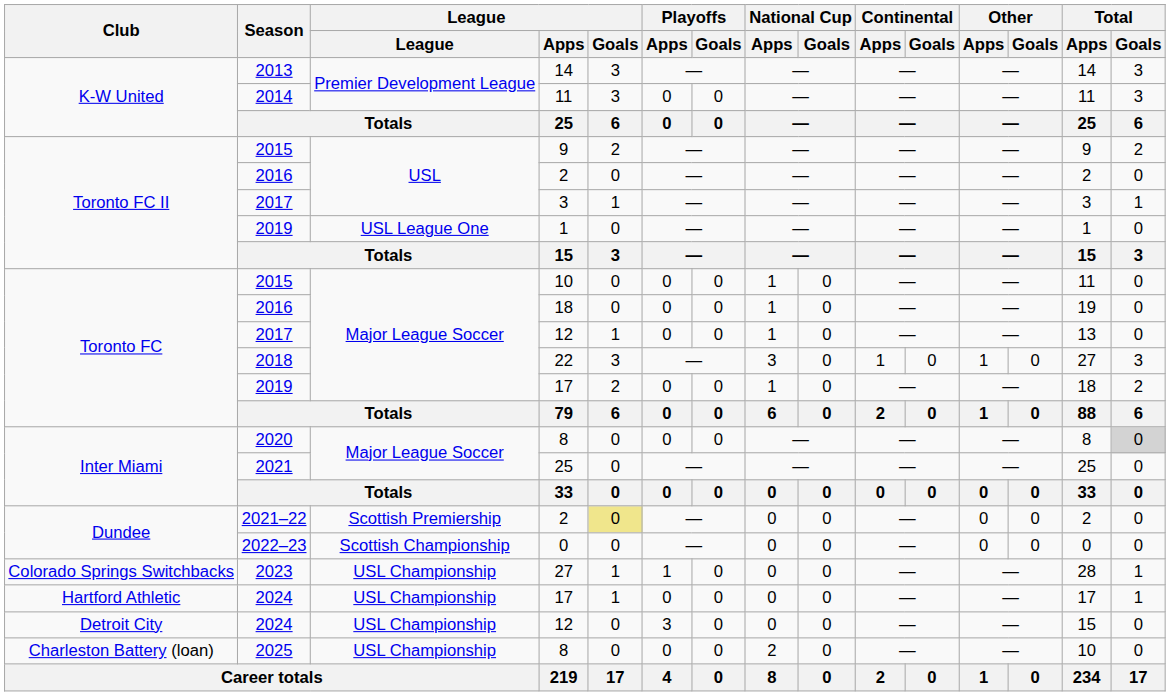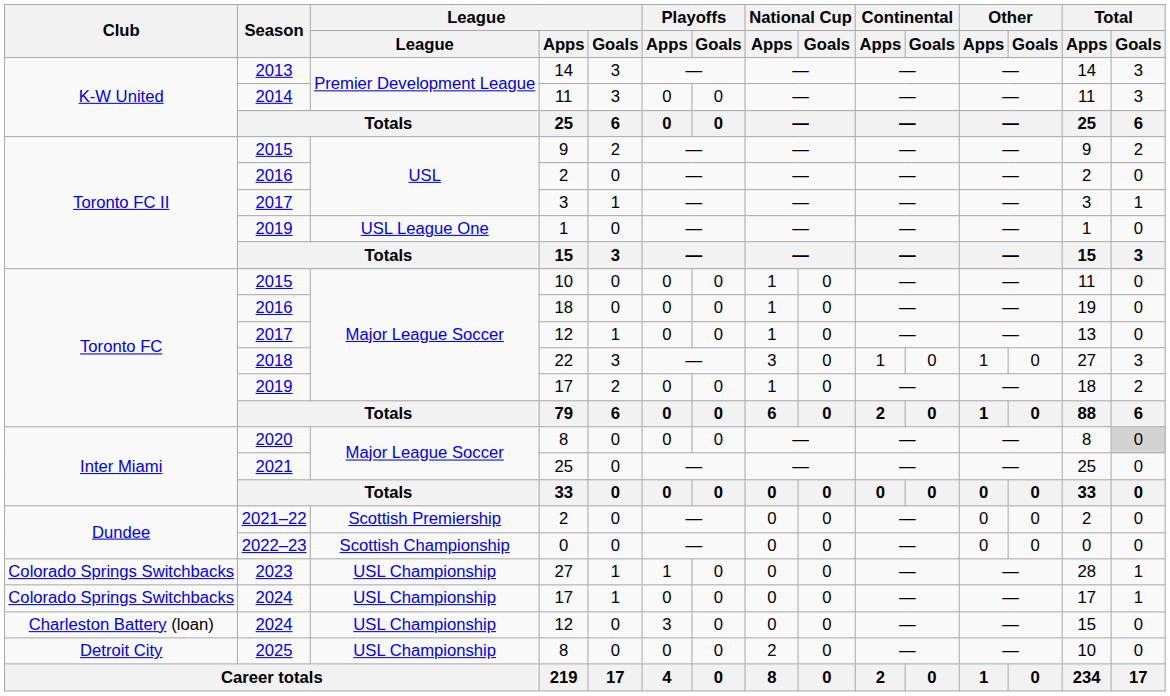 <table class="wikitable" Style="text-align: center">
 <tr>
 <th rowspan="2">Club</th>
 <th rowspan="2">Season</th>
 <th colspan="3">League</th>
 <th colspan="2">Playoffs</th>
 <th colspan="2">National Cup</th>
 <th colspan="2">Continental</th>
 <th colspan="2">Other</th>
 <th colspan="2">Total</th>
 </tr>
 <tr>
 <th>League</th>
 <th>Apps</th>
 <th>Goals</th>
 <th>Apps</th>
 <th>Goals</th>
 <th>Apps</th>
 <th>Goals</th>
 <th>Apps</th>
 <th>Goals</th>
 <th>Apps</th>
 <th>Goals</th>
 <th>Apps</th>
 <th>Goals</th>
 </tr>
 <tr>
 <td rowspan="3"><a href='#'>K-W United</a></td>
 <td><a href='#'>2013</a></td>
 <td rowspan="2"><a href='#'>Premier Development League</a></td>
 <td>14</td>
 <td>3</td>
 <td colspan="2">—</td>
 <td colspan="2">—</td>
 <td colspan="2">—</td>
 <td colspan="2">—</td>
 <td>14</td>
 <td>3</td>
 </tr>
 <tr>
 <td><a href='#'>2014</a></td>
 <td>11</td>
 <td>3</td>
 <td>0</td>
 <td>0</td>
 <td colspan="2">—</td>
 <td colspan="2">—</td>
 <td colspan="2">—</td>
 <td>11</td>
 <td>3</td>
 </tr>
 <tr>
 <th colspan="2">Totals</th>
 <th>25</th>
 <th>6</th>
 <th>0</th>
 <th>0</th>
 <th colspan="2">—</th>
 <th colspan="2">—</th>
 <th colspan="2">—</th>
 <th>25</th>
 <th>6</th>
 </tr>
 <tr>
 <td rowspan="5"><a href='#'>Toronto FC II</a></td>
 <td><a href='#'>2015</a></td>
 <td rowspan="3"><a href='#'>USL</a></td>
 <td>9</td>
 <td>2</td>
 <td colspan="2">—</td>
 <td colspan="2">—</td>
 <td colspan="2">—</td>
 <td colspan="2">—</td>
 <td>9</td>
 <td>2</td>
 </tr>
 <tr>
 <td><a href='#'>2016</a></td>
 <td>2</td>
 <td>0</td>
 <td colspan="2">—</td>
 <td colspan="2">—</td>
 <td colspan="2">—</td>
 <td colspan="2">—</td>
 <td>2</td>
 <td>0</td>
 </tr>
 <tr>
 <td><a href='#'>2017</a></td>
 <td>3</td>
 <td>1</td>
 <td colspan="2">—</td>
 <td colspan="2">—</td>
 <td colspan="2">—</td>
 <td colspan="2">—</td>
 <td>3</td>
 <td>1</td>
 </tr>
 <tr>
 <td><a href='#'>2019</a></td>
 <td><a href='#'>USL League One</a></td>
 <td>1</td>
 <td>0</td>
 <td colspan="2">—</td>
 <td colspan="2">—</td>
 <td colspan="2">—</td>
 <td colspan="2">—</td>
 <td>1</td>
 <td>0</td>
 </tr>
 <tr>
 <th colspan="2">Totals</th>
 <th>15</th>
 <th>3</th>
 <th colspan="2">—</th>
 <th colspan="2">—</th>
 <th colspan="2">—</th>
 <th colspan="2">—</th>
 <th>15</th>
 <th>3</th>
 </tr>
 <tr>
 <td rowspan="6"><a href='#'>Toronto FC</a></td>
 <td><a href='#'>2015</a></td>
 <td rowspan="5"><a href='#'>Major League Soccer</a></td>
 <td>10</td>
 <td>0</td>
 <td>0</td>
 <td>0</td>
 <td>1</td>
 <td>0</td>
 <td colspan="2">—</td>
 <td colspan="2">—</td>
 <td>11</td>
 <td>0</td>
 </tr>
 <tr>
 <td><a href='#'>2016</a></td>
 <td>18</td>
 <td>0</td>
 <td>0</td>
 <td>0</td>
 <td>1</td>
 <td>0</td>
 <td colspan="2">—</td>
 <td colspan="2">—</td>
 <td>19</td>
 <td>0</td>
 </tr>
 <tr>
 <td><a href='#'>2017</a></td>
 <td>12</td>
 <td>1</td>
 <td>0</td>
 <td>0</td>
 <td>1</td>
 <td>0</td>
 <td colspan="2">—</td>
 <td colspan="2">—</td>
 <td>13</td>
 <td>0</td>
 </tr>
 <tr>
 <td><a href='#'>2018</a></td>
 <td>22</td>
 <td>3</td>
 <td colspan="2">—</td>
 <td>3</td>
 <td>0</td>
 <td>1</td>
 <td>0</td>
 <td>1</td>
 <td>0</td>
 <td>27</td>
 <td>3</td>
 </tr>
 <tr>
 <td><a href='#'>2019</a></td>
 <td>17</td>
 <td>2</td>
 <td>0</td>
 <td>0</td>
 <td>1</td>
 <td>0</td>
 <td colspan="2">—</td>
 <td colspan="2">—</td>
 <td>18</td>
 <td>2</td>
 </tr>
 <tr>
 <th colspan="2">Totals</th>
 <th>79</th>
 <th>6</th>
 <th>0</th>
 <th>0</th>
 <th>6</th>
 <th>0</th>
 <th>2</th>
 <th>0</th>
 <th>1</th>
 <th>0</th>
 <th>88</th>
 <th>6</th>
 </tr>
 <tr>
 <td rowspan="3"><a href='#'>Inter Miami</a></td>
 <td><a href='#'>2020</a></td>
 <td rowspan="2"><a href='#'>Major League Soccer</a></td>
 <td>8</td>
 <td>0</td>
 <td>0</td>
 <td>0</td>
 <td colspan="2">—</td>
 <td colspan="2">—</td>
 <td colspan="2">—</td>
 <td>8</td>
 <td style="background: lightgrey;">0</td>
 </tr>
 <tr>
 <td><a href='#'>2021</a></td>
 <td>25</td>
 <td>0</td>
 <td colspan="2">—</td>
 <td colspan="2">—</td>
 <td colspan="2">—</td>
 <td colspan="2">—</td>
 <td>25</td>
 <td>0</td>
 </tr>
 <tr>
 <th colspan="2">Totals</th>
 <th>33</th>
 <th>0</th>
 <th>0</th>
 <th>0</th>
 <th>0</th>
 <th>0</th>
 <th>0</th>
 <th>0</th>
 <th>0</th>
 <th>0</th>
 <th>33</th>
 <th>0</th>
 </tr>
 <tr>
 <td rowspan="2"><a href='#'>Dundee</a></td>
 <td><a href='#'>2021–22</a></td>
 <td><a href='#'>Scottish Premiership</a></td>
 <td>2</td>
-<td style="background: khaki;">0</td>
+<td>0</td>
 <td colspan="2">—</td>
 <td>0</td>
 <td>0</td>
 <td colspan="2">—</td>
 <td>0</td>
 <td>0</td>
 <td>2</td>
 <td>0</td>
 </tr>
 <tr>
 <td><a href='#'>2022–23</a></td>
 <td><a href='#'>Scottish Championship</a></td>
 <td>0</td>
 <td>0</td>
 <td colspan="2">—</td>
 <td>0</td>
 <td>0</td>
 <td colspan="2">—</td>
 <td>0</td>
 <td>0</td>
 <td>0</td>
 <td>0</td>
 </tr>
 <tr>
 <td><a href='#'>Colorado Springs Switchbacks</a></td>
 <td><a href='#'>2023</a></td>
 <td><a href='#'>USL Championship</a></td>
 <td>27</td>
 <td>1</td>
 <td>1</td>
 <td>0</td>
 <td>0</td>
 <td>0</td>
 <td colspan="2">—</td>
 <td colspan="2">—</td>
 <td>28</td>
 <td>1</td>
 </tr>
 <tr>
-<td><a href='#'>Hartford Athletic</a></td>
+<td><a href='#'>Colorado Springs Switchbacks</a></td>
 <td><a href='#'>2024</a></td>
 <td><a href='#'>USL Championship</a></td>
 <td>17</td>
 <td>1</td>
 <td>0</td>
 <td>0</td>
 <td>0</td>
 <td>0</td>
 <td colspan="2">—</td>
 <td colspan="2">—</td>
 <td>17</td>
 <td>1</td>
 </tr>
 <tr>
-<td><a href='#'>Detroit City</a></td>
+<td><a href='#'>Charleston Battery</a> (loan)</td>
 <td><a href='#'>2024</a></td>
 <td><a href='#'>USL Championship</a></td>
 <td>12</td>
 <td>0</td>
 <td>3</td>
 <td>0</td>
 <td>0</td>
 <td>0</td>
 <td colspan="2">—</td>
 <td colspan="2">—</td>
 <td>15</td>
 <td>0</td>
 </tr>
 <tr>
-<td><a href='#'>Charleston Battery</a> (loan)</td>
+<td><a href='#'>Detroit City</a></td>
 <td><a href='#'>2025</a></td>
 <td><a href='#'>USL Championship</a></td>
 <td>8</td>
 <td>0</td>
 <td>0</td>
 <td>0</td>
 <td>2</td>
 <td>0</td>
 <td colspan="2">—</td>
 <td colspan="2">—</td>
 <td>10</td>
 <td>0</td>
 </tr>
 <tr>
 <th colspan="3">Career totals</th>
 <th>219</th>
 <th>17</th>
 <th>4</th>
 <th>0</th>
 <th>8</th>
 <th>0</th>
 <th>2</th>
 <th>0</th>
 <th>1</th>
 <th>0</th>
 <th>234</th>
 <th>17</th>
 </tr>
 </table>
